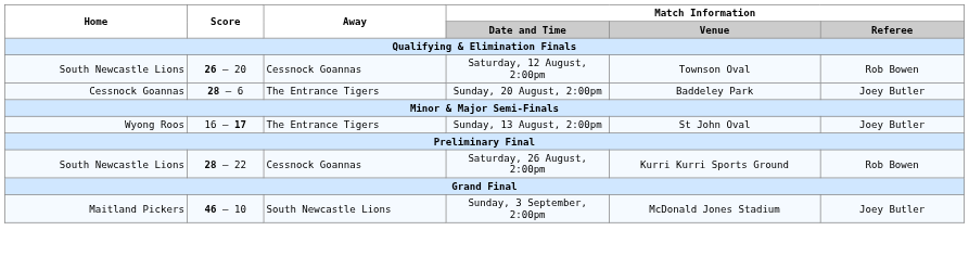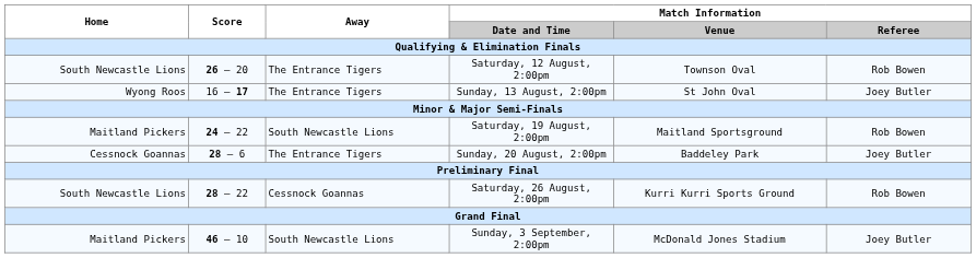 <table width="100%" cellspacing="0" cellpadding="3" border="1" style="border-collapse:collapse;  text-align:center;">
 <tr>
 <th rowspan="2" width="19%">Home</th>
 <th rowspan="2" width="8%">Score</th>
 <th rowspan="2" width="19%">Away</th>
 <th colspan="3">Match Information</th>
 </tr>
 <tr bgcolor="#CCCCCC">
 <th width="17%">Date and Time</th>
 <th width="22%">Venue</th>
 <th width="50%">Referee</th>
 </tr>
 <tr style="background:#d0e7ff;">
 <td colspan="6"><strong>Qualifying & Elimination Finals</strong></td>
 </tr>
 <tr style="text-align:center; background:#f5faff;">
 <td align="right">South Newcastle Lions </td>
 <td><strong>26</strong> – 20</td>
-<td align="left"> Cessnock Goannas</td>
+<td align="left"> The Entrance Tigers</td>
 <td>Saturday, 12 August, 2:00pm</td>
 <td>Townson Oval</td>
+<td>Rob Bowen</td>
+</tr>
+<tr style="text-align:center; background:#f5faff;">
+<td align="right">Wyong Roos </td>
+<td>16 – <strong>17</strong></td>
+<td align="left"> The Entrance Tigers</td>
+<td>Sunday, 13 August, 2:00pm</td>
+<td>St John Oval</td>
+<td>Joey Butler</td>
+</tr>
+<tr style="background:#d0e7ff;">
+<td colspan="6"><strong>Minor & Major Semi-Finals</strong></td>
+</tr>
+<tr style="text-align:center; background:#f5faff;">
+<td align="right">Maitland Pickers </td>
+<td><strong>24</strong> – 22</td>
+<td align="left"> South Newcastle Lions</td>
+<td>Saturday, 19 August, 2:00pm</td>
+<td>Maitland Sportsground</td>
 <td>Rob Bowen</td>
 </tr>
 <tr style="text-align:center; background:#f5faff;">
 <td align="right">Cessnock Goannas </td>
 <td><strong>28</strong> – 6</td>
 <td align="left"> The Entrance Tigers</td>
 <td>Sunday, 20 August, 2:00pm</td>
 <td>Baddeley Park</td>
-<td>Joey Butler</td>
-</tr>
-<tr style="background:#d0e7ff;">
-<td colspan="6"><strong>Minor & Major Semi-Finals</strong></td>
-</tr>
-<tr style="text-align:center; background:#f5faff;">
-<td align="right">Wyong Roos </td>
-<td>16 – <strong>17</strong></td>
-<td align="left"> The Entrance Tigers</td>
-<td>Sunday, 13 August, 2:00pm</td>
-<td>St John Oval</td>
 <td>Joey Butler</td>
 </tr>
 <tr style="background:#d0e7ff;">
 <td colspan="6"><strong>Preliminary Final</strong></td>
 </tr>
 <tr style="text-align:center; background:#f5faff;">
 <td align="right">South Newcastle Lions </td>
 <td><strong>28</strong> – 22</td>
 <td align="left"> Cessnock Goannas</td>
 <td>Saturday, 26 August, 2:00pm</td>
 <td>Kurri Kurri Sports Ground</td>
 <td>Rob Bowen</td>
 </tr>
 <tr style="background:#d0e7ff;">
 <td colspan="6"><strong>Grand Final</strong></td>
 </tr>
 <tr style="text-align:center; background:#f5faff;">
 <td align="right">Maitland Pickers </td>
 <td><strong>46</strong> – 10</td>
 <td align="left"> South Newcastle Lions</td>
 <td>Sunday, 3 September, 2:00pm</td>
 <td>McDonald Jones Stadium</td>
 <td>Joey Butler</td>
 </tr>
 </table>
